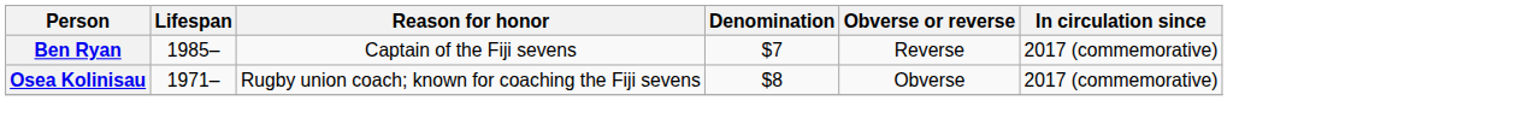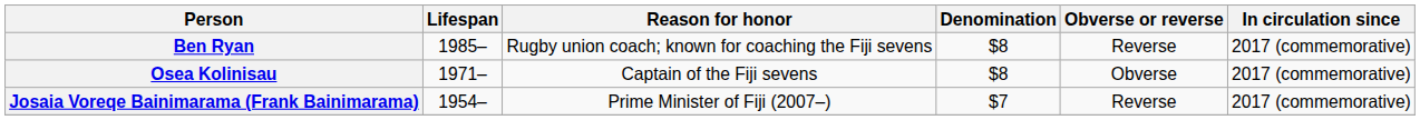 <table class="wikitable" style="font-size: 95%; text-align:center;">
 <tr>
 <th>Person</th>
 <th>Lifespan</th>
 <th>Reason for honor</th>
 <th>Denomination</th>
 <th>Obverse or reverse</th>
 <th>In circulation since</th>
 </tr>
 <tr>
 <th><a href='#'>Ben Ryan</a></th>
 <td>1985–</td>
-<td>Captain of the Fiji sevens</td>
-<td>$7</td>
+<td>Rugby union coach; known for coaching the Fiji sevens</td>
+<td>$8</td>
 <td>Reverse</td>
 <td>2017 (commemorative)</td>
 </tr>
 <tr>
 <th><a href='#'>Osea Kolinisau</a></th>
 <td>1971–</td>
-<td>Rugby union coach; known for coaching the Fiji sevens</td>
+<td>Captain of the Fiji sevens</td>
 <td>$8</td>
 <td>Obverse</td>
 <td>2017 (commemorative)</td>
 </tr>
 <tr>
+<th><a href='#'>Josaia Voreqe Bainimarama (Frank Bainimarama)</a></th>
+<td>1954–</td>
+<td>Prime Minister of Fiji (2007–)</td>
+<td>$7</td>
+<td>Reverse</td>
+<td>2017 (commemorative)</td>
+</tr>
+<tr>
 </tr>
 </table>
